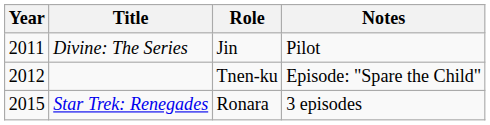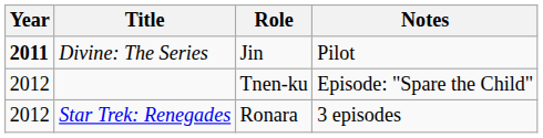 <table class="wikitable sortable">
 <tr>
 <th>Year</th>
 <th>Title</th>
 <th>Role</th>
 <th class="unsortable">Notes</th>
 </tr>
 <tr>
-<td>2011</td>
+<td><strong>2011</strong></td>
 <td><em>Divine: The Series</em></td>
 <td>Jin</td>
 <td>Pilot</td>
 </tr>
 <tr>
 <td>2012</td>
 <td><em></em></td>
 <td>Tnen-ku</td>
 <td>Episode: "Spare the Child"</td>
 </tr>
 <tr>
-<td>2015</td>
+<td>2012</td>
 <td><em><a href='#'>Star Trek: Renegades</a></em></td>
 <td>Ronara</td>
 <td>3 episodes</td>
 </tr>
 </table>
